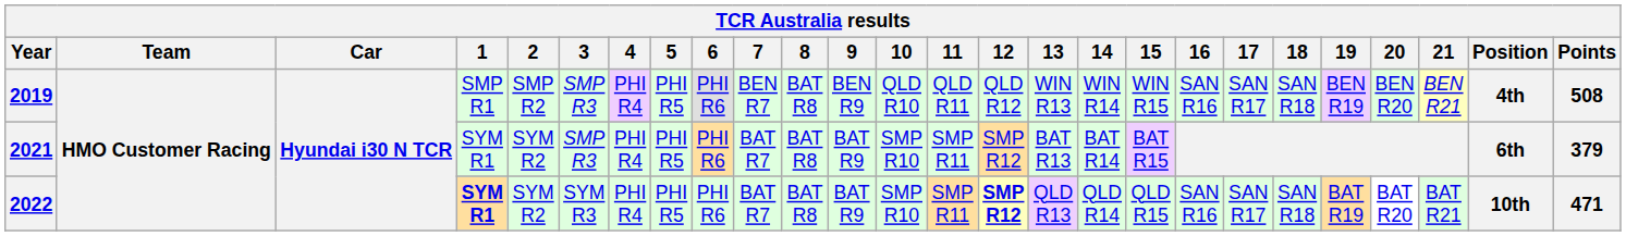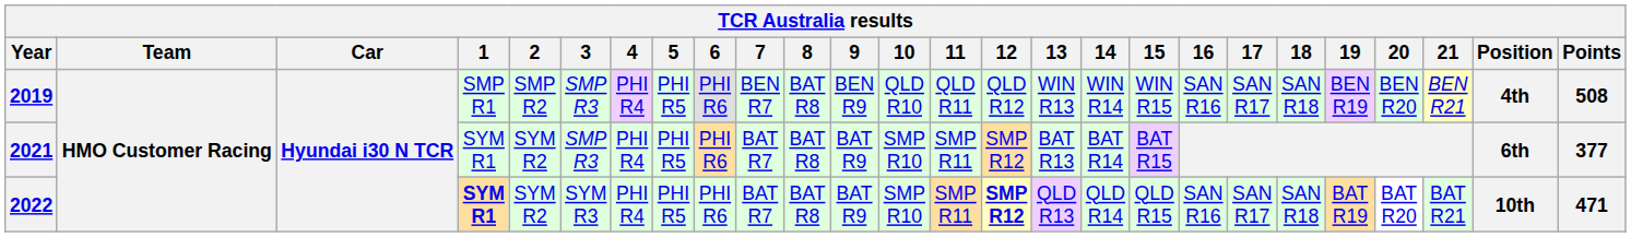 <table class="wikitable" style="text-align:center; font-size:75%">
 <tr>
 <th colspan=45><a href='#'>TCR Australia</a> results</th>
 </tr>
 <tr>
 <th>Year</th>
 <th>Team</th>
 <th>Car</th>
 <th>1</th>
 <th>2</th>
 <th>3</th>
 <th>4</th>
 <th>5</th>
 <th>6</th>
 <th>7</th>
 <th>8</th>
 <th>9</th>
 <th>10</th>
 <th>11</th>
 <th>12</th>
 <th>13</th>
 <th>14</th>
 <th>15</th>
 <th>16</th>
 <th>17</th>
 <th>18</th>
 <th>19</th>
 <th>20</th>
 <th>21</th>
 <th>Position</th>
 <th>Points</th>
 </tr>
 <tr>
 <th><a href='#'>2019</a></th>
 <th rowspan=3>HMO Customer Racing</th>
 <th rowspan=3><a href='#'>Hyundai i30 N TCR</a></th>
 <td style=background:#dfffdf><a href='#'>SMP<br>R1</a><br></td>
 <td style=background:#dfffdf><a href='#'>SMP<br>R2</a><br></td>
 <td style=background:#dfffdf><em><a href='#'>SMP<br>R3</a><br></em></td>
 <td style=background:#efcfff><a href='#'>PHI<br>R4</a><br></td>
 <td style=background:#dfffdf><a href='#'>PHI<br>R5</a><br></td>
 <td style=background:#dfdfdf><a href='#'>PHI<br>R6</a><br></td>
 <td style=background:#dfffdf><a href='#'>BEN<br>R7</a><br></td>
 <td style=background:#dfffdf><a href='#'>BAT<br>R8</a><br></td>
 <td style=background:#dfffdf><a href='#'>BEN<br>R9</a><br></td>
 <td style=background:#dfffdf><a href='#'>QLD<br>R10</a><br></td>
 <td style=background:#dfffdf><a href='#'>QLD<br>R11</a><br></td>
 <td style=background:#dfffdf><a href='#'>QLD<br>R12</a><br></td>
 <td style=background:#dfffdf><a href='#'>WIN<br>R13</a><br></td>
 <td style=background:#dfffdf><a href='#'>WIN<br>R14</a><br></td>
 <td style=background:#dfffdf><a href='#'>WIN<br>R15</a><br></td>
 <td style=background:#dfffdf><a href='#'>SAN<br>R16</a><br></td>
 <td style=background:#dfffdf><a href='#'>SAN<br>R17</a><br></td>
 <td style=background:#dfffdf><a href='#'>SAN<br>R18</a><br></td>
 <td style=background:#efcfff><a href='#'>BEN<br>R19</a><br></td>
 <td style=background:#dfffdf><a href='#'>BEN<br>R20</a><br></td>
 <td style=background:#ffffbf><em><a href='#'>BEN<br>R21</a><br></em></td>
 <th>4th</th>
 <th>508</th>
 </tr>
 <tr>
 <th><a href='#'>2021</a></th>
 <td style=background:#dfffdf><a href='#'>SYM<br>R1</a><br></td>
 <td style=background:#dfffdf><a href='#'>SYM<br>R2</a><br></td>
 <td style=background:#dfffdf><em><a href='#'>SMP<br>R3</a><br></em></td>
 <td style=background:#dfffdf><a href='#'>PHI<br>R4</a><br></td>
 <td style=background:#dfffdf><a href='#'>PHI<br>R5</a><br></td>
 <td style=background:#ffdf9f><a href='#'>PHI<br>R6</a><br></td>
 <td style=background:#dfffdf><a href='#'>BAT<br>R7</a><br></td>
 <td style=background:#dfffdf><a href='#'>BAT<br>R8</a><br></td>
 <td style=background:#dfffdf><a href='#'>BAT<br>R9</a><br></td>
 <td style=background:#dfffdf><a href='#'>SMP<br>R10</a><br></td>
 <td style=background:#dfffdf><a href='#'>SMP<br>R11</a><br></td>
 <td style=background:#ffdf9f><a href='#'>SMP<br>R12</a><br></td>
 <td style=background:#dfffdf><a href='#'>BAT<br>R13</a><br></td>
 <td style=background:#dfffdf><a href='#'>BAT<br>R14</a><br></td>
 <td style=background:#efcfff><a href='#'>BAT<br>R15</a><br></td>
 <th colspan=6></th>
 <th>6th</th>
-<th>379</th>
+<th>377</th>
 </tr>
 <tr>
 <th><a href='#'>2022</a></th>
 <td style=background:#ffdf9f><strong><a href='#'>SYM<br>R1</a><br></strong></td>
 <td style=background:#dfffdf><a href='#'>SYM<br>R2</a><br></td>
 <td style=background:#dfffdf><a href='#'>SYM<br>R3</a><br></td>
 <td style=background:#dfffdf><a href='#'>PHI<br>R4</a><br></td>
 <td style=background:#dfffdf><a href='#'>PHI<br>R5</a><br></td>
 <td style=background:#dfffdf><a href='#'>PHI<br>R6</a><br></td>
 <td style=background:#dfffdf><a href='#'>BAT<br>R7</a><br></td>
 <td style=background:#dfffdf><a href='#'>BAT<br>R8</a><br></td>
 <td style=background:#dfffdf><a href='#'>BAT<br>R9</a><br></td>
 <td style=background:#dfffdf><a href='#'>SMP<br>R10</a><br></td>
 <td style=background:#ffdf9f><a href='#'>SMP<br>R11</a><br></td>
 <td style=background:#ffffbf><strong><a href='#'>SMP<br>R12</a><br></strong></td>
 <td style=background:#efcfff><a href='#'>QLD<br>R13</a><br></td>
 <td style=background:#dfffdf><a href='#'>QLD<br>R14</a><br></td>
 <td style=background:#dfffdf><a href='#'>QLD<br>R15</a><br></td>
 <td style=background:#dfffdf><a href='#'>SAN<br>R16</a><br></td>
 <td style=background:#dfffdf><a href='#'>SAN<br>R17</a><br></td>
 <td style=background:#dfffdf><a href='#'>SAN<br>R18</a><br></td>
 <td style=background:#ffdf9f><a href='#'>BAT<br>R19</a><br></td>
 <td style=background:#ffffff><a href='#'>BAT<br>R20</a><br></td>
 <td style=background:#dfffdf><a href='#'>BAT<br>R21</a><br></td>
 <th>10th</th>
 <th>471</th>
 </tr>
 </table>
